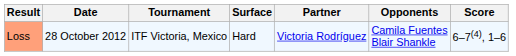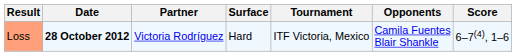 <table class="sortable wikitable">
 <tr>
 <th>Result</th>
 <th>Date</th>
+<th>Partner</th>
+<th>Surface</th>
 <th>Tournament</th>
-<th>Surface</th>
-<th>Partner</th>
 <th>Opponents</th>
 <th>Score</th>
 </tr>
 <tr style="background:#f0f8ff;">
 <td bgcolor="FFA07A">Loss</td>
-<td>28 October 2012</td>
+<td><strong>28 October 2012</strong></td>
+<td> <a href='#'>Victoria Rodríguez</a></td>
+<td>Hard</td>
 <td>ITF Victoria, Mexico</td>
-<td>Hard</td>
-<td> <a href='#'>Victoria Rodríguez</a></td>
 <td> <a href='#'>Camila Fuentes</a> <br>  <a href='#'>Blair Shankle</a></td>
 <td>6–7<sup>(4)</sup>, 1–6</td>
 </tr>
 </table>
